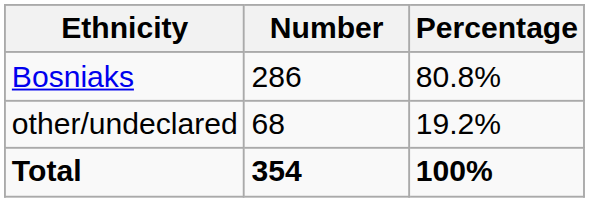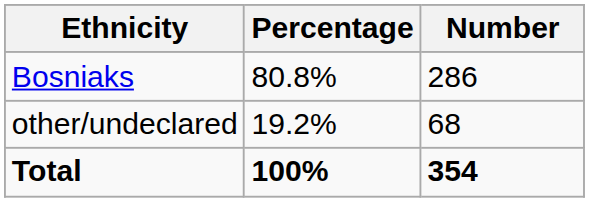 <table class="wikitable">
 <tr>
 <th width="100px">Ethnicity</th>
+<th width="80px">Percentage</th>
 <th width="80px">Number</th>
-<th width="80px">Percentage</th>
 </tr>
 <tr>
 <td><a href='#'>Bosniaks</a></td>
+<td>80.8%</td>
 <td>286</td>
-<td>80.8%</td>
 </tr>
 <tr>
 <td>other/undeclared</td>
+<td>19.2%</td>
 <td>68</td>
-<td>19.2%</td>
 </tr>
 <tr>
 <td><strong>Total</strong></td>
+<td><strong>100%</strong></td>
 <td><strong>354</strong></td>
-<td><strong>100%</strong></td>
 </tr>
 </table>
